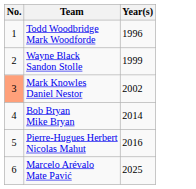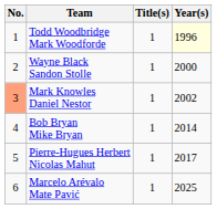 <table class="wikitable nowrap sortable">
 <tr>
 <th>No.</th>
 <th>Team</th>
+<th>Title(s)</th>
 <th width=40>Year(s)</th>
 </tr>
 <tr>
 <td align="center">1</td>
 <td> <a href='#'>Todd Woodbridge</a> <br>  <a href='#'>Mark Woodforde</a></td>
-<td>1996</td>
+<td align="center">1</td>
+<td style="background: lightyellow;">1996</td>
 </tr>
 <tr>
 <td align="center">2</td>
 <td> <a href='#'>Wayne Black</a> <br>  <a href='#'>Sandon Stolle</a></td>
-<td>1999</td>
+<td align="center">1</td>
+<td>2000</td>
 </tr>
 <tr>
 <td align="center" style="background: lightsalmon;">3</td>
 <td> <a href='#'>Mark Knowles</a> <br>  <a href='#'>Daniel Nestor</a></td>
+<td align="center">1</td>
 <td>2002</td>
 </tr>
 <tr>
 <td align="center">4</td>
 <td> <a href='#'>Bob Bryan</a> <br>  <a href='#'>Mike Bryan</a></td>
+<td align="center">1</td>
 <td>2014</td>
 </tr>
 <tr>
 <td align="center">5</td>
 <td> <a href='#'>Pierre-Hugues Herbert</a> <br>  <a href='#'>Nicolas Mahut</a></td>
-<td>2016</td>
+<td align="center">1</td>
+<td>2017</td>
 </tr>
 <tr>
 <td align="center">6</td>
 <td> <a href='#'>Marcelo Arévalo</a> <br>  <a href='#'>Mate Pavić</a></td>
+<td align="center">1</td>
 <td>2025</td>
 </tr>
 </table>
